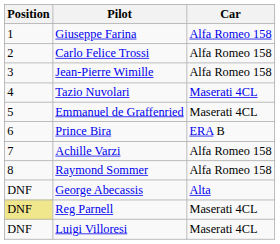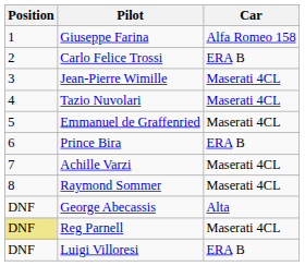 <table class="wikitable">
 <tr>
 <th>Position</th>
 <th>Pilot</th>
 <th>Car</th>
 </tr>
 <tr>
 <td>1</td>
 <td> <a href='#'>Giuseppe Farina</a></td>
 <td><a href='#'>Alfa Romeo 158</a></td>
 </tr>
 <tr>
 <td>2</td>
 <td> <a href='#'>Carlo Felice Trossi</a></td>
-<td>Alfa Romeo 158</td>
+<td><a href='#'>ERA</a> B</td>
 </tr>
 <tr>
 <td>3</td>
 <td> <a href='#'>Jean-Pierre Wimille</a></td>
-<td>Alfa Romeo 158</td>
+<td><a href='#'>Maserati 4CL</a></td>
 </tr>
 <tr>
 <td>4</td>
 <td> <a href='#'>Tazio Nuvolari</a></td>
 <td><a href='#'>Maserati 4CL</a></td>
 </tr>
 <tr>
 <td>5</td>
 <td> <a href='#'>Emmanuel de Graffenried</a></td>
 <td>Maserati 4CL</td>
 </tr>
 <tr>
 <td>6</td>
 <td> <a href='#'>Prince Bira</a></td>
 <td><a href='#'>ERA</a> B</td>
 </tr>
 <tr>
 <td>7</td>
 <td> <a href='#'>Achille Varzi</a></td>
-<td>Alfa Romeo 158</td>
+<td>Maserati 4CL</td>
 </tr>
 <tr>
 <td>8</td>
 <td> <a href='#'>Raymond Sommer</a></td>
-<td>Alfa Romeo 158</td>
+<td>Maserati 4CL</td>
 </tr>
 <tr>
 <td>DNF</td>
 <td> <a href='#'>George Abecassis</a></td>
 <td><a href='#'>Alta</a></td>
 </tr>
 <tr>
 <td style="background: khaki;">DNF</td>
 <td> <a href='#'>Reg Parnell</a></td>
 <td>Maserati 4CL</td>
 </tr>
 <tr>
 <td>DNF</td>
 <td> <a href='#'>Luigi Villoresi</a></td>
-<td>Maserati 4CL</td>
+<td><a href='#'>ERA</a> B</td>
 </tr>
 </table>
